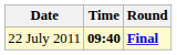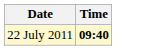 <table class="wikitable">
 <tr>
 <th>Date</th>
 <th>Time</th>
-<th>Round</th>
 </tr>
 <tr style=background:lemonchiffon>
 <td>22 July 2011</td>
 <td><strong>09:40</strong></td>
-<td><strong><a href='#'>Final</a></strong></td>
 </tr>
 </table>
